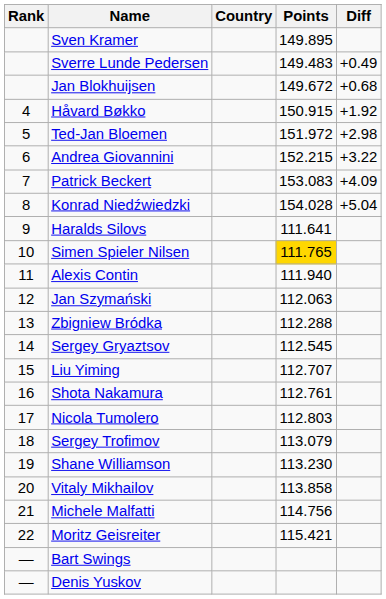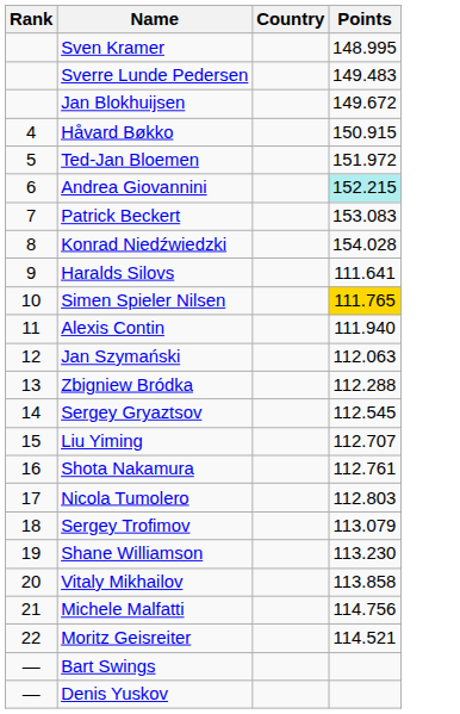 <table class="wikitable sortable" style="text-align:center">
 <tr>
 <th>Rank</th>
 <th>Name</th>
 <th>Country</th>
 <th>Points</th>
-<th>Diff</th>
 </tr>
 <tr>
 <td></td>
 <td align=left><a href='#'>Sven Kramer</a></td>
 <td align=left></td>
-<td>149.895</td>
-<td></td>
+<td>148.995</td>
 </tr>
 <tr>
 <td></td>
 <td align=left><a href='#'>Sverre Lunde Pedersen</a></td>
 <td align=left></td>
 <td>149.483</td>
-<td>+0.49</td>
 </tr>
 <tr>
 <td></td>
 <td align=left><a href='#'>Jan Blokhuijsen</a></td>
 <td align=left></td>
 <td>149.672</td>
-<td>+0.68</td>
 </tr>
 <tr>
 <td>4</td>
 <td align=left><a href='#'>Håvard Bøkko</a></td>
 <td align=left></td>
 <td>150.915</td>
-<td>+1.92</td>
 </tr>
 <tr>
 <td>5</td>
 <td align=left><a href='#'>Ted-Jan Bloemen</a></td>
 <td align=left></td>
 <td>151.972</td>
-<td>+2.98</td>
 </tr>
 <tr>
 <td>6</td>
 <td align=left><a href='#'>Andrea Giovannini</a></td>
 <td align=left></td>
-<td>152.215</td>
-<td>+3.22</td>
+<td style="background: paleturquoise;">152.215</td>
 </tr>
 <tr>
 <td>7</td>
 <td align=left><a href='#'>Patrick Beckert</a></td>
 <td align=left></td>
 <td>153.083</td>
-<td>+4.09</td>
 </tr>
 <tr>
 <td>8</td>
 <td align=left><a href='#'>Konrad Niedźwiedzki</a></td>
 <td align=left></td>
 <td>154.028</td>
-<td>+5.04</td>
 </tr>
 <tr>
 <td>9</td>
 <td align=left><a href='#'>Haralds Silovs</a></td>
 <td align=left></td>
 <td>111.641</td>
-<td></td>
 </tr>
 <tr>
 <td>10</td>
 <td align=left><a href='#'>Simen Spieler Nilsen</a></td>
 <td align=left></td>
 <td style="background: gold;">111.765</td>
-<td></td>
 </tr>
 <tr>
 <td>11</td>
 <td align=left><a href='#'>Alexis Contin</a></td>
 <td align=left></td>
 <td>111.940</td>
-<td></td>
 </tr>
 <tr>
 <td>12</td>
 <td align=left><a href='#'>Jan Szymański</a></td>
 <td align=left></td>
 <td>112.063</td>
-<td></td>
 </tr>
 <tr>
 <td>13</td>
 <td align=left><a href='#'>Zbigniew Bródka</a></td>
 <td align=left></td>
 <td>112.288</td>
-<td></td>
 </tr>
 <tr>
 <td>14</td>
 <td align=left><a href='#'>Sergey Gryaztsov</a></td>
 <td align=left></td>
 <td>112.545</td>
-<td></td>
 </tr>
 <tr>
 <td>15</td>
 <td align=left><a href='#'>Liu Yiming</a></td>
 <td align=left></td>
 <td>112.707</td>
-<td></td>
 </tr>
 <tr>
 <td>16</td>
 <td align=left><a href='#'>Shota Nakamura</a></td>
 <td align=left></td>
 <td>112.761</td>
-<td></td>
 </tr>
 <tr>
 <td>17</td>
 <td align=left><a href='#'>Nicola Tumolero</a></td>
 <td align=left></td>
 <td>112.803</td>
-<td></td>
 </tr>
 <tr>
 <td>18</td>
 <td align=left><a href='#'>Sergey Trofimov</a></td>
 <td align=left></td>
 <td>113.079</td>
-<td></td>
 </tr>
 <tr>
 <td>19</td>
 <td align=left><a href='#'>Shane Williamson</a></td>
 <td align=left></td>
 <td>113.230</td>
-<td></td>
 </tr>
 <tr>
 <td>20</td>
 <td align=left><a href='#'>Vitaly Mikhailov</a></td>
 <td align=left></td>
 <td>113.858</td>
-<td></td>
 </tr>
 <tr>
 <td>21</td>
 <td align=left><a href='#'>Michele Malfatti</a></td>
 <td align=left></td>
 <td>114.756</td>
-<td></td>
 </tr>
 <tr>
 <td>22</td>
 <td align=left><a href='#'>Moritz Geisreiter</a></td>
 <td align=left></td>
-<td>115.421</td>
-<td></td>
+<td>114.521</td>
 </tr>
 <tr>
 <td>—</td>
 <td align=left><a href='#'>Bart Swings</a></td>
 <td align=left></td>
-<td></td>
 <td></td>
 </tr>
 <tr>
 <td>—</td>
 <td align=left><a href='#'>Denis Yuskov</a></td>
 <td align=left></td>
 <td></td>
-<td></td>
 </tr>
 </table>
